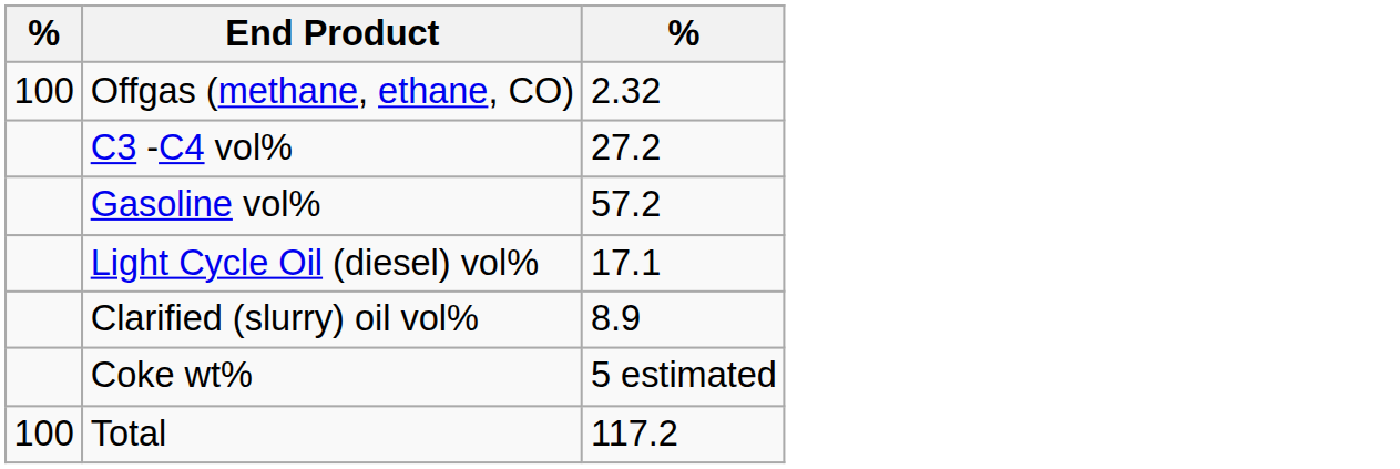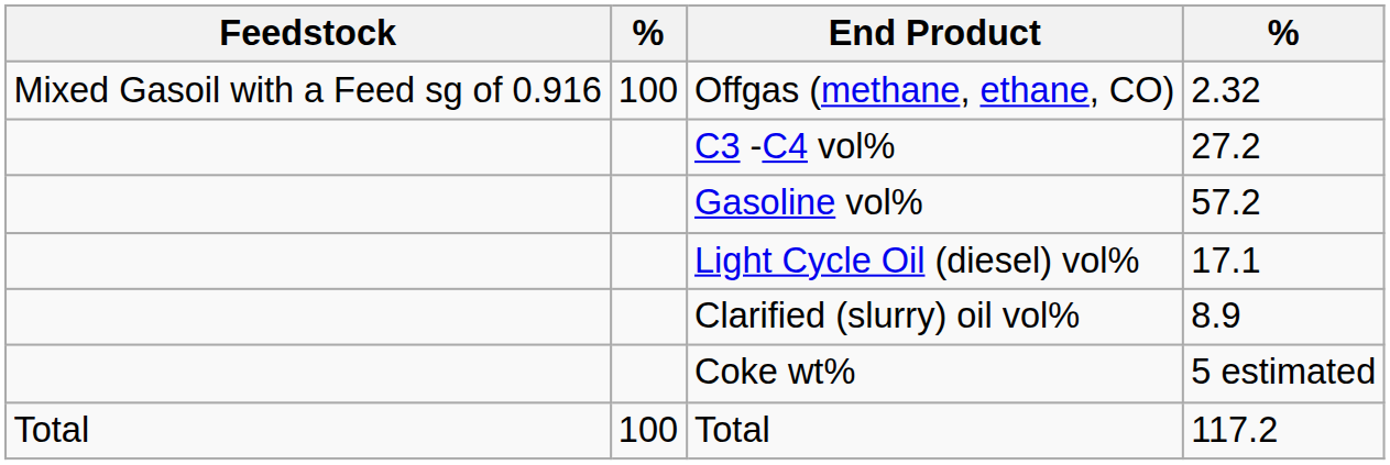 <table class="wikitable">
 <tr>
+<th>Feedstock</th>
 <th>%</th>
 <th>End Product</th>
 <th>%</th>
 </tr>
 <tr>
+<td>Mixed Gasoil with a Feed sg of 0.916</td>
 <td>100</td>
 <td>Offgas (<a href='#'>methane</a>, <a href='#'>ethane</a>, CO)</td>
 <td>2.32</td>
 </tr>
 <tr>
 <td></td>
+<td></td>
 <td><a href='#'>C3</a> -<a href='#'>C4</a> vol%</td>
 <td>27.2</td>
 </tr>
 <tr>
+<td></td>
 <td></td>
 <td><a href='#'>Gasoline</a> vol%</td>
 <td>57.2</td>
 </tr>
 <tr>
 <td></td>
+<td></td>
 <td><a href='#'>Light Cycle Oil</a> (diesel) vol%</td>
 <td>17.1</td>
 </tr>
 <tr>
+<td></td>
 <td></td>
 <td>Clarified (slurry) oil vol%</td>
 <td>8.9</td>
 </tr>
 <tr>
 <td></td>
+<td></td>
 <td>Coke wt%</td>
 <td>5 estimated</td>
 </tr>
 <tr>
+<td>Total</td>
 <td>100</td>
 <td>Total</td>
 <td>117.2</td>
 </tr>
 </table>
